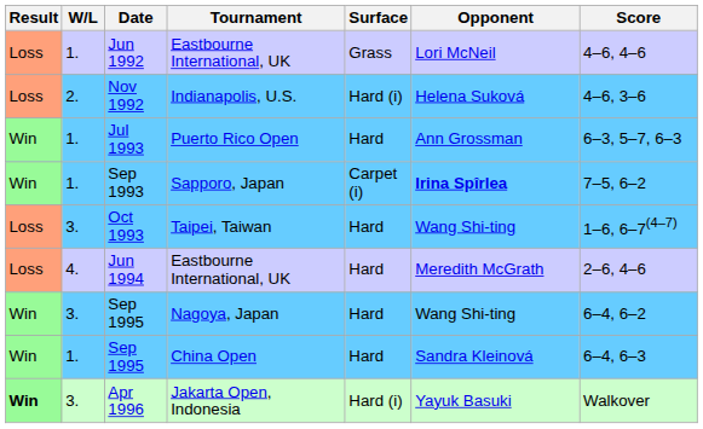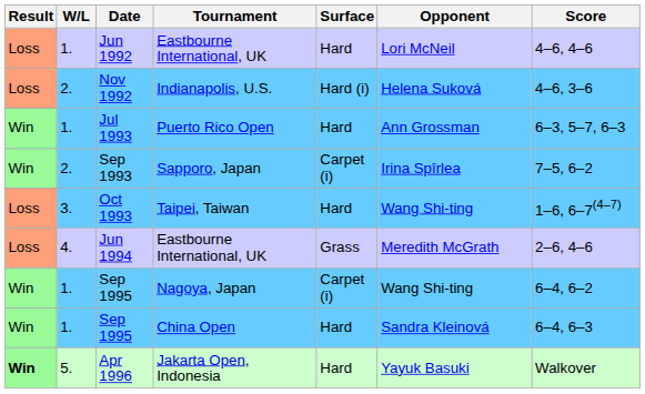 <table class="sortable wikitable">
 <tr>
 <th>Result</th>
 <th style="width:35px" class="unsortable">W/L</th>
 <th style="width:55px">Date</th>
 <th style="width:170px">Tournament</th>
 <th style="width:55px">Surface</th>
 <th style="width:160px">Opponent</th>
 <th style="width:110px" class="unsortable">Score</th>
 </tr>
 <tr style="background:#ccf;">
 <td style="background:#ffa07a;">Loss</td>
 <td>1.</td>
 <td><a href='#'>Jun 1992</a></td>
 <td><a href='#'>Eastbourne International</a>, UK</td>
-<td>Grass</td>
+<td>Hard</td>
 <td> <a href='#'>Lori McNeil</a></td>
 <td>4–6, 4–6</td>
 </tr>
 <tr style="background:#6cf;">
 <td style="background:#ffa07a;">Loss</td>
 <td>2.</td>
 <td><a href='#'>Nov 1992</a></td>
 <td><a href='#'>Indianapolis</a>, U.S.</td>
 <td>Hard (i)</td>
 <td> <a href='#'>Helena Suková</a></td>
 <td>4–6, 3–6</td>
 </tr>
 <tr style="background:#6cf;">
 <td style="background:#98fb98;">Win</td>
 <td>1.</td>
 <td><a href='#'>Jul 1993</a></td>
 <td><a href='#'>Puerto Rico Open</a></td>
 <td>Hard</td>
 <td> <a href='#'>Ann Grossman</a></td>
 <td>6–3, 5–7, 6–3</td>
 </tr>
 <tr style="background:#6cf;">
 <td style="background:#98fb98;">Win</td>
-<td>1.</td>
+<td>2.</td>
 <td>Sep 1993</td>
 <td><a href='#'>Sapporo</a>, Japan</td>
 <td>Carpet (i)</td>
-<td><strong> <a href='#'>Irina Spîrlea</a></strong></td>
+<td> <a href='#'>Irina Spîrlea</a></td>
 <td>7–5, 6–2</td>
 </tr>
 <tr style="background:#6cf;">
 <td style="background:#ffa07a;">Loss</td>
 <td>3.</td>
 <td><a href='#'>Oct 1993</a></td>
 <td><a href='#'>Taipei</a>, Taiwan</td>
 <td>Hard</td>
 <td> <a href='#'>Wang Shi-ting</a></td>
 <td>1–6, 6–7<sup>(4–7)</sup></td>
 </tr>
 <tr style="background:#ccf;">
 <td style="background:#ffa07a;">Loss</td>
 <td>4.</td>
 <td><a href='#'>Jun 1994</a></td>
 <td>Eastbourne International, UK</td>
-<td>Hard</td>
+<td>Grass</td>
 <td> <a href='#'>Meredith McGrath</a></td>
 <td>2–6, 4–6</td>
 </tr>
 <tr style="background:#6cf;">
 <td style="background:#98fb98;">Win</td>
-<td>3.</td>
+<td>1.</td>
 <td>Sep 1995</td>
 <td><a href='#'>Nagoya</a>, Japan</td>
-<td>Hard</td>
+<td>Carpet (i)</td>
 <td> Wang Shi-ting</td>
 <td>6–4, 6–2</td>
 </tr>
 <tr style="background:#6cf;">
 <td style="background:#98fb98;">Win</td>
 <td>1.</td>
 <td><a href='#'>Sep 1995</a></td>
 <td><a href='#'>China Open</a></td>
 <td>Hard</td>
 <td> <a href='#'>Sandra Kleinová</a></td>
 <td>6–4, 6–3</td>
 </tr>
 <tr style="background:#cfc;">
 <td style="background:#98fb98;"><strong>Win</strong></td>
-<td>3.</td>
+<td>5.</td>
 <td><a href='#'>Apr 1996</a></td>
 <td><a href='#'>Jakarta Open</a>, Indonesia</td>
-<td>Hard (i)</td>
+<td>Hard</td>
 <td> <a href='#'>Yayuk Basuki</a></td>
 <td>Walkover</td>
 </tr>
 </table>
